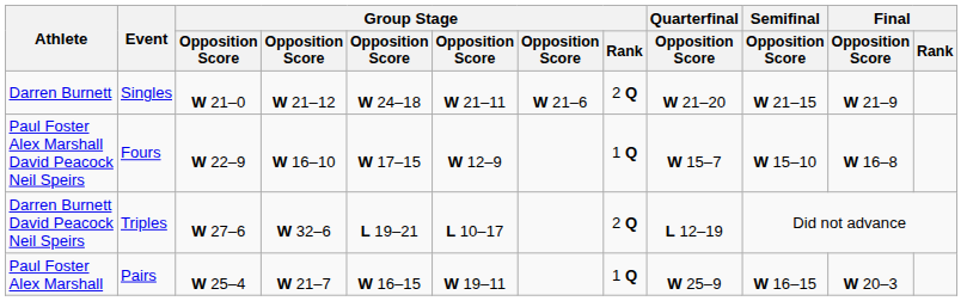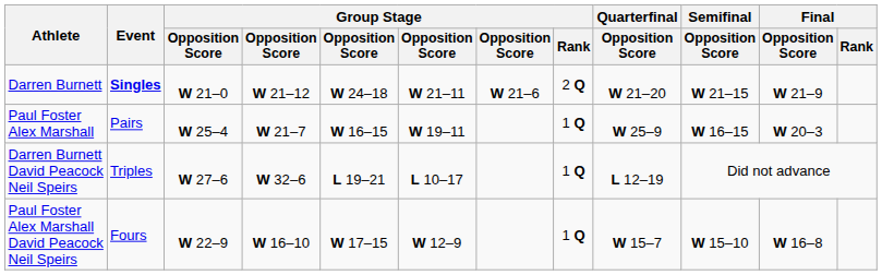 <table class="wikitable" style="font-size:88%">
 <tr>
 <th rowspan=2>Athlete</th>
 <th rowspan=2>Event</th>
 <th colspan=6>Group Stage</th>
 <th>Quarterfinal</th>
 <th>Semifinal</th>
 <th colspan=2>Final</th>
 </tr>
 <tr style="font-size:95%">
 <th>Opposition<br>Score</th>
 <th>Opposition<br>Score</th>
 <th>Opposition<br>Score</th>
 <th>Opposition<br>Score</th>
 <th>Opposition<br>Score</th>
 <th>Rank</th>
 <th>Opposition<br>Score</th>
 <th>Opposition<br>Score</th>
 <th>Opposition<br>Score</th>
 <th>Rank</th>
 </tr>
 <tr align=center>
 <td align=left><a href='#'>Darren Burnett</a></td>
-<td align=left><a href='#'>Singles</a></td>
+<td align=left><strong><a href='#'>Singles</a></strong></td>
 <td><br><strong>W</strong> 21–0</td>
 <td><br><strong>W</strong> 21–12</td>
 <td><br><strong>W</strong> 24–18</td>
 <td><br><strong>W</strong> 21–11</td>
 <td><br><strong>W</strong> 21–6</td>
 <td>2 <strong>Q</strong></td>
 <td><br><strong>W</strong> 21–20</td>
 <td><br><strong>W</strong> 21–15</td>
 <td><br><strong>W</strong> 21–9</td>
 <td></td>
+</tr>
+<tr align=center>
+<td align=left><a href='#'>Paul Foster</a><br><a href='#'>Alex Marshall</a></td>
+<td align=left><a href='#'>Pairs</a></td>
+<td><br><strong>W</strong> 25–4</td>
+<td><br><strong>W</strong> 21–7</td>
+<td><br><strong>W</strong> 16–15</td>
+<td><br><strong>W</strong> 19–11</td>
+<td></td>
+<td>1 <strong>Q</strong></td>
+<td><br><strong>W</strong> 25–9</td>
+<td><br><strong>W</strong> 16–15</td>
+<td><br><strong>W</strong> 20–3</td>
+<td></td>
+</tr>
+<tr align=center>
+<td align=left><a href='#'>Darren Burnett</a><br><a href='#'>David Peacock</a><br><a href='#'>Neil Speirs</a></td>
+<td align=left><a href='#'>Triples</a></td>
+<td><br><strong>W</strong> 27–6</td>
+<td><br><strong>W</strong> 32–6</td>
+<td><br><strong>L</strong> 19–21</td>
+<td><br><strong>L</strong> 10–17</td>
+<td></td>
+<td>1 <strong>Q</strong></td>
+<td><br><strong>L</strong> 12–19</td>
+<td colspan=3>Did not advance</td>
 </tr>
 <tr align=center>
 <td align=left><a href='#'>Paul Foster</a><br><a href='#'>Alex Marshall</a><br><a href='#'>David Peacock</a><br><a href='#'>Neil Speirs</a></td>
 <td align=left><a href='#'>Fours</a></td>
 <td><br><strong>W</strong> 22–9</td>
 <td><br><strong>W</strong> 16–10</td>
 <td><br><strong>W</strong> 17–15</td>
 <td><br><strong>W</strong> 12–9</td>
 <td></td>
 <td>1 <strong>Q</strong></td>
 <td><br><strong>W</strong> 15–7</td>
 <td><br><strong>W</strong> 15–10</td>
 <td><br><strong>W</strong> 16–8</td>
 <td></td>
 </tr>
-<tr align=center>
-<td align=left><a href='#'>Darren Burnett</a><br><a href='#'>David Peacock</a><br><a href='#'>Neil Speirs</a></td>
-<td align=left><a href='#'>Triples</a></td>
-<td><br><strong>W</strong> 27–6</td>
-<td><br><strong>W</strong> 32–6</td>
-<td><br><strong>L</strong> 19–21</td>
-<td><br><strong>L</strong> 10–17</td>
-<td></td>
-<td>2 <strong>Q</strong></td>
-<td><br><strong>L</strong> 12–19</td>
-<td colspan=3>Did not advance</td>
-</tr>
-<tr align=center>
-<td align=left><a href='#'>Paul Foster</a><br><a href='#'>Alex Marshall</a></td>
-<td align=left><a href='#'>Pairs</a></td>
-<td><br><strong>W</strong> 25–4</td>
-<td><br><strong>W</strong> 21–7</td>
-<td><br><strong>W</strong> 16–15</td>
-<td><br><strong>W</strong> 19–11</td>
-<td></td>
-<td>1 <strong>Q</strong></td>
-<td><br><strong>W</strong> 25–9</td>
-<td><br><strong>W</strong> 16–15</td>
-<td><br><strong>W</strong> 20–3</td>
-<td></td>
-</tr>
 </table>
